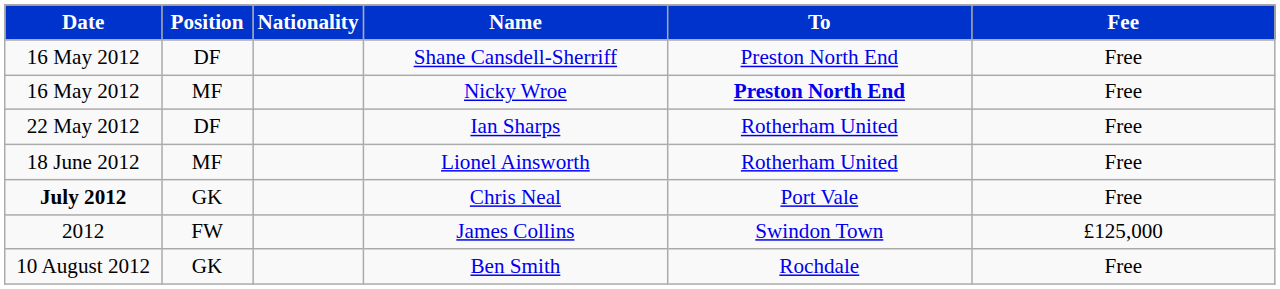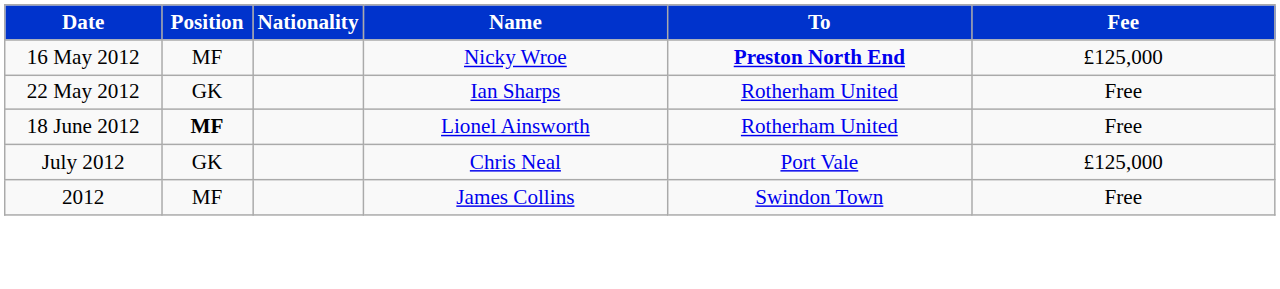 <table class="wikitable"  style="text-align:center; font-size:90%; ">
 <tr>
 <th style="background:#03c; color:white; width:100px;">Date</th>
 <th style="background:#03c; color:white; width:55px;">Position</th>
 <th style="background:#03c; color:white; width:55px;">Nationality</th>
 <th style="background:#03c; color:white; width:200px;">Name</th>
 <th style="background:#03c; color:white; width:200px;">To</th>
 <th style="background:#03c; color:white; width:200px;">Fee</th>
 </tr>
 <tr>
 <td>16 May 2012</td>
-<td>DF</td>
-<td></td>
-<td><a href='#'>Shane Cansdell-Sherriff</a></td>
-<td><a href='#'>Preston North End</a></td>
-<td>Free</td>
-</tr>
-<tr>
-<td>16 May 2012</td>
 <td>MF</td>
 <td></td>
 <td><a href='#'>Nicky Wroe</a></td>
 <td><strong><a href='#'>Preston North End</a></strong></td>
-<td>Free</td>
+<td>£125,000</td>
 </tr>
 <tr>
 <td>22 May 2012</td>
-<td>DF</td>
+<td>GK</td>
 <td></td>
 <td><a href='#'>Ian Sharps</a></td>
 <td><a href='#'>Rotherham United</a></td>
 <td>Free</td>
 </tr>
 <tr>
 <td>18 June 2012</td>
-<td>MF</td>
+<td><strong>MF</strong></td>
 <td></td>
 <td><a href='#'>Lionel Ainsworth</a></td>
 <td><a href='#'>Rotherham United</a></td>
 <td>Free</td>
 </tr>
 <tr>
-<td><strong>July 2012</strong></td>
+<td>July 2012</td>
 <td>GK</td>
 <td></td>
 <td><a href='#'>Chris Neal</a></td>
 <td><a href='#'>Port Vale</a></td>
-<td>Free</td>
+<td>£125,000</td>
 </tr>
 <tr>
 <td>2012</td>
-<td>FW</td>
+<td>MF</td>
 <td></td>
 <td><a href='#'>James Collins</a></td>
 <td><a href='#'>Swindon Town</a></td>
-<td>£125,000</td>
-</tr>
-<tr>
-<td>10 August 2012</td>
-<td>GK</td>
-<td></td>
-<td><a href='#'>Ben Smith</a></td>
-<td><a href='#'>Rochdale</a></td>
 <td>Free</td>
 </tr>
 </table>
